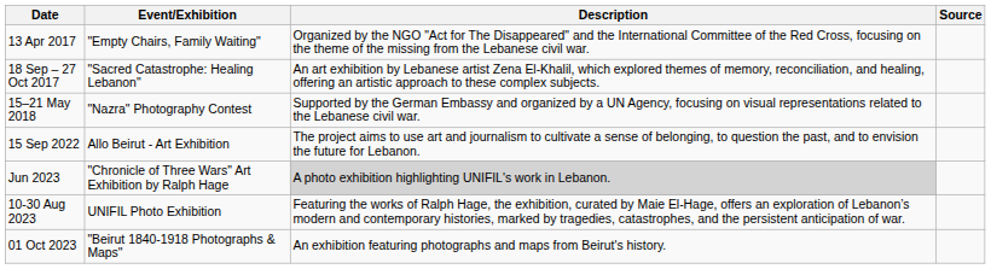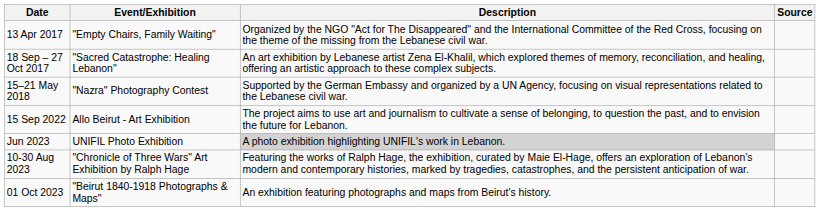 <table class="wikitable">
 <tr>
 <th>Date</th>
 <th>Event/Exhibition</th>
 <th>Description</th>
 <th>Source</th>
 </tr>
 <tr>
 <td>13 Apr 2017</td>
 <td>"Empty Chairs, Family Waiting"</td>
 <td>Organized by the NGO "Act for The Disappeared" and the International Committee of the Red Cross, focusing on the theme of the missing from the Lebanese civil war.</td>
 <td></td>
 </tr>
 <tr>
 <td>18 Sep – 27 Oct 2017</td>
 <td>"Sacred Catastrophe: Healing Lebanon"</td>
 <td>An art exhibition by Lebanese artist Zena El-Khalil, which explored themes of memory, reconciliation, and healing, offering an artistic approach to these complex subjects.</td>
 <td></td>
 </tr>
 <tr>
 <td>15–21 May 2018</td>
 <td>"Nazra" Photography Contest</td>
 <td>Supported by the German Embassy and organized by a UN Agency, focusing on visual representations related to the Lebanese civil war.</td>
 <td></td>
 </tr>
 <tr>
 <td>15 Sep 2022</td>
 <td>Allo Beirut - Art Exhibition</td>
 <td>The project aims to use art and journalism to cultivate a sense of belonging, to question the past, and to envision the future for Lebanon.</td>
 <td></td>
 </tr>
 <tr>
 <td>Jun 2023</td>
-<td>"Chronicle of Three Wars" Art Exhibition by Ralph Hage</td>
+<td>UNIFIL Photo Exhibition</td>
 <td style="background: lightgrey;">A photo exhibition highlighting UNIFIL's work in Lebanon.</td>
 <td></td>
 </tr>
 <tr>
 <td>10-30 Aug 2023</td>
-<td>UNIFIL Photo Exhibition</td>
+<td>"Chronicle of Three Wars" Art Exhibition by Ralph Hage</td>
 <td>Featuring the works of Ralph Hage, the exhibition, curated by Maie El-Hage, offers an exploration of Lebanon’s modern and contemporary histories, marked by tragedies, catastrophes, and the persistent anticipation of war.</td>
 <td></td>
 </tr>
 <tr>
 <td>01 Oct 2023</td>
 <td>"Beirut 1840-1918 Photographs & Maps"</td>
 <td>An exhibition featuring photographs and maps from Beirut's history.</td>
 <td></td>
 </tr>
 </table>
